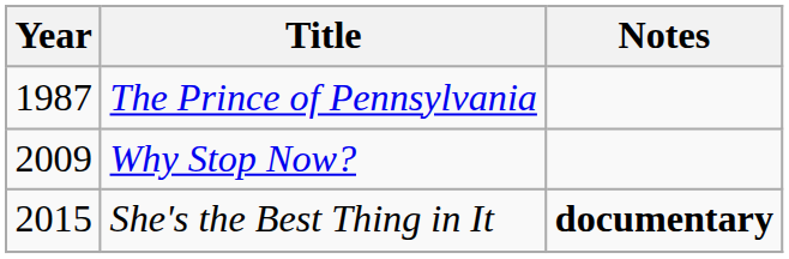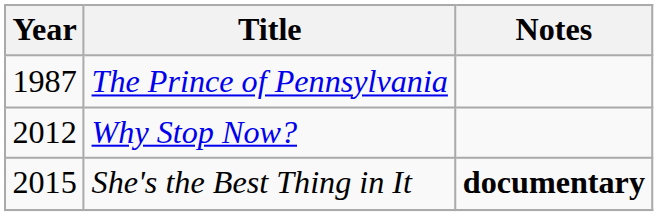 <table class="wikitable">
 <tr>
 <th>Year</th>
 <th>Title</th>
 <th>Notes</th>
 </tr>
 <tr>
 <td>1987</td>
 <td><em><a href='#'>The Prince of Pennsylvania</a></em></td>
 <td></td>
 </tr>
 <tr>
-<td>2009</td>
+<td>2012</td>
 <td><em><a href='#'>Why Stop Now?</a></em></td>
 <td></td>
 </tr>
 <tr>
 <td>2015</td>
 <td><em>She's the Best Thing in It</em></td>
 <td><strong>documentary</strong></td>
 </tr>
 <tr>
 </tr>
 </table>
